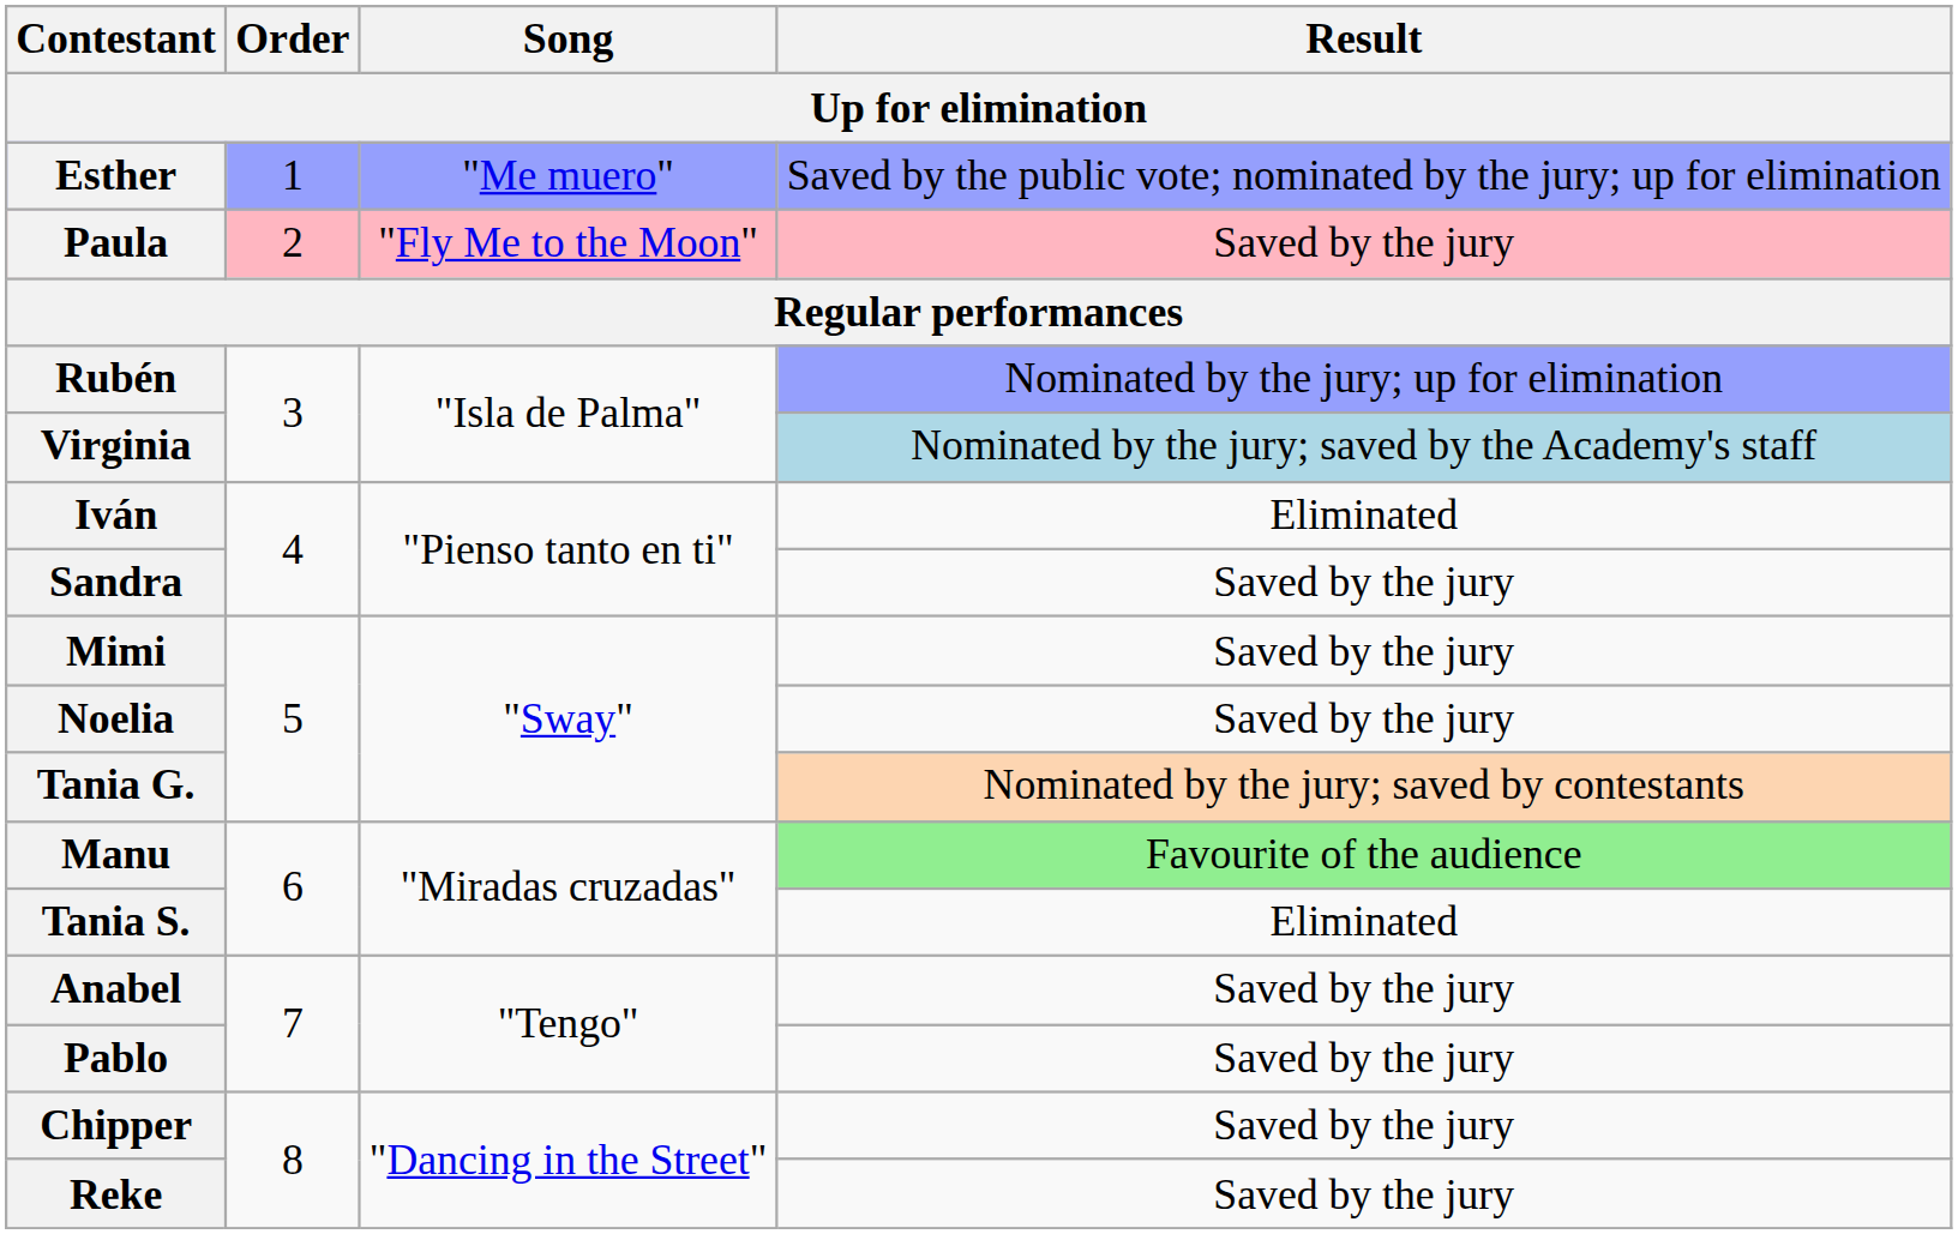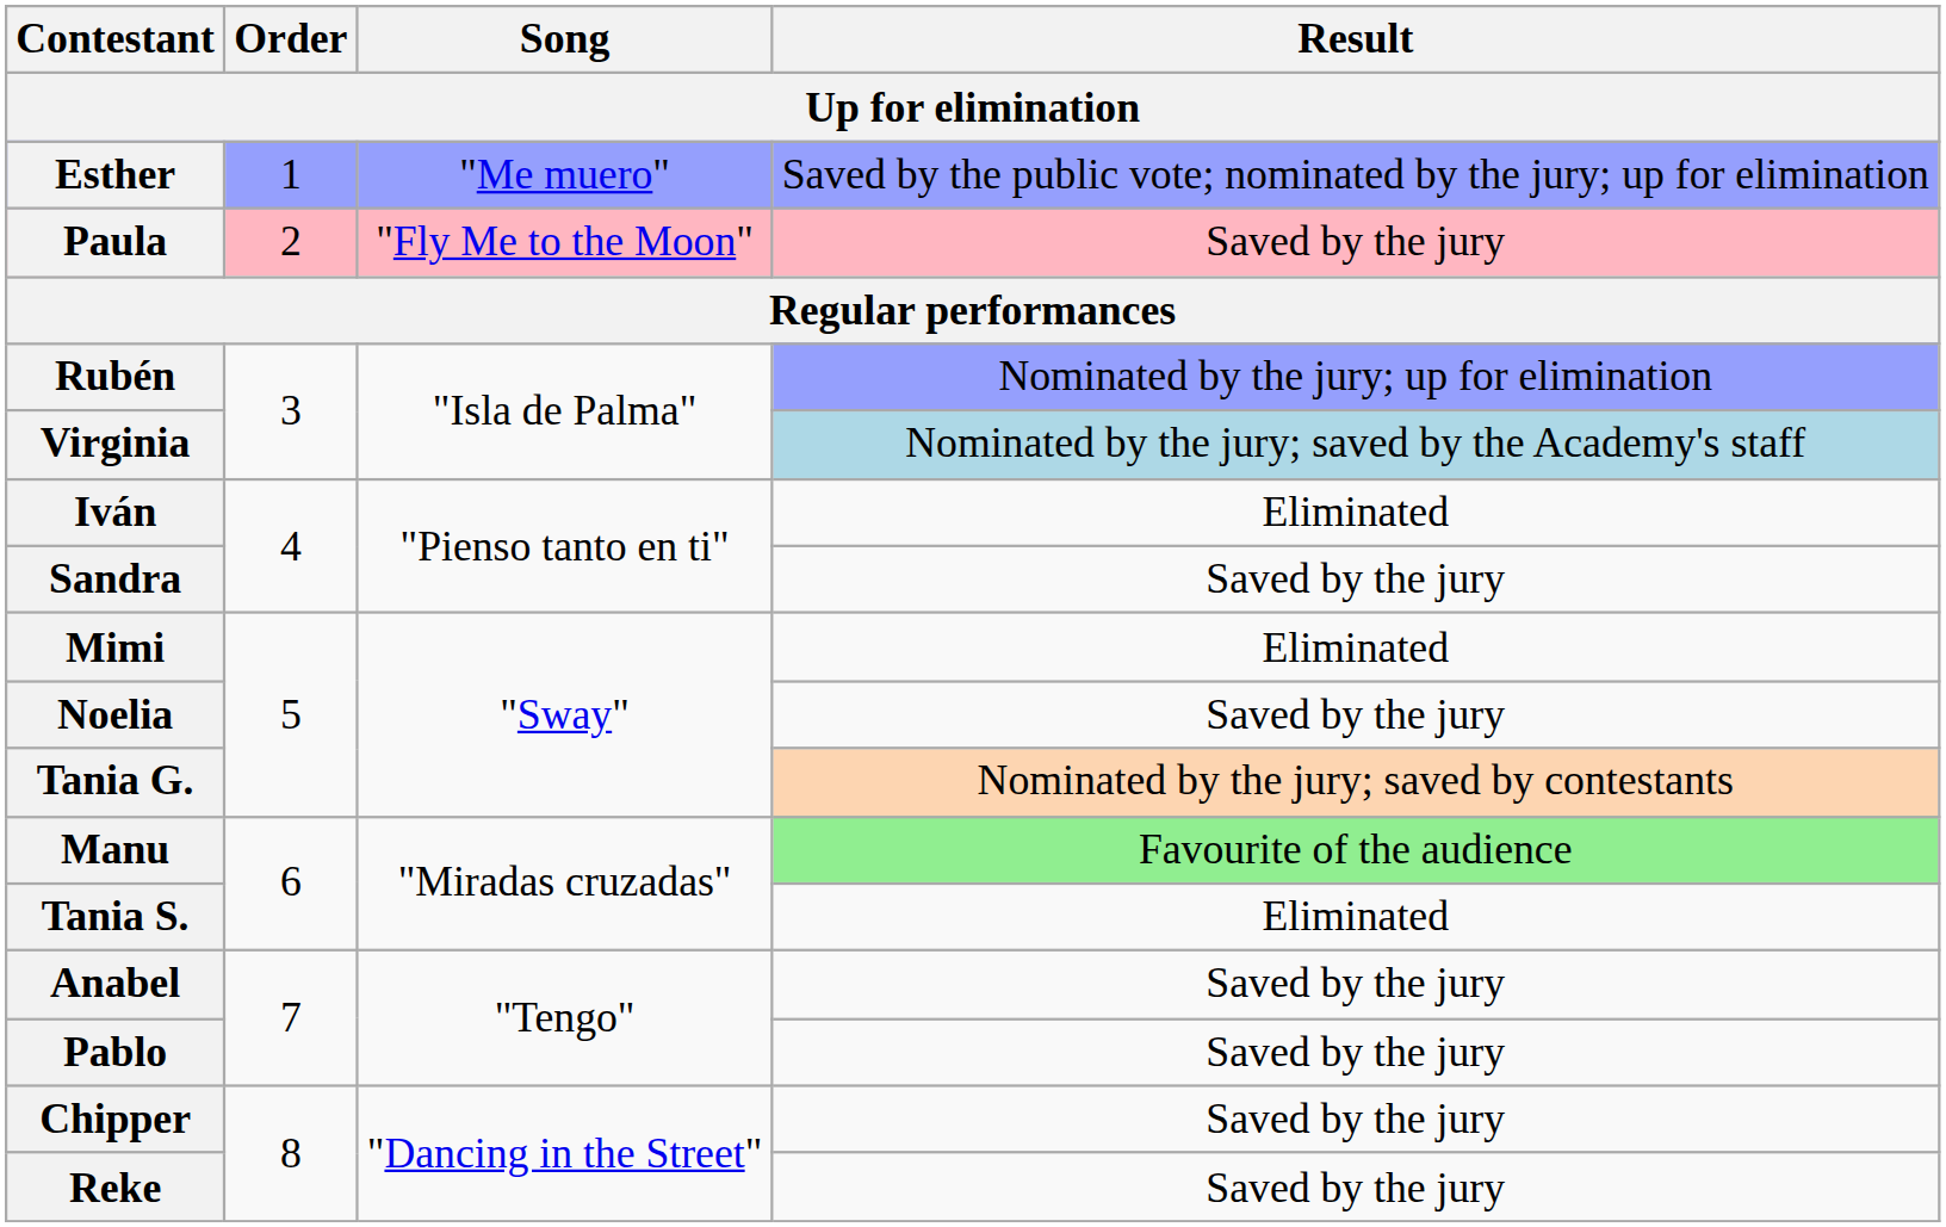 <table class="wikitable plainrowheaders" style="text-align:center;">
 <tr>
 <th scope="col">Contestant</th>
 <th scope="col">Order</th>
 <th scope="col">Song</th>
 <th scope="col">Result</th>
 </tr>
 <tr>
 <th colspan="4">Up for elimination</th>
 </tr>
 <tr style="background:#959ffd;">
 <th scope="row">Esther</th>
 <td>1</td>
 <td>"<a href='#'>Me muero</a>"</td>
 <td>Saved by the public vote; nominated by the jury; up for elimination</td>
 </tr>
 <tr style="background:lightpink;">
 <th scope="row">Paula</th>
 <td>2</td>
 <td>"<a href='#'>Fly Me to the Moon</a>"</td>
 <td>Saved by the jury</td>
 </tr>
 <tr>
 <th colspan="4">Regular performances</th>
 </tr>
 <tr>
 <th scope="row">Rubén</th>
 <td rowspan="2">3</td>
 <td rowspan="2">"Isla de Palma"</td>
 <td style="background:#959ffd;">Nominated by the jury; up for elimination</td>
 </tr>
 <tr>
 <th scope="row">Virginia</th>
 <td style="background:lightblue;">Nominated by the jury; saved by the Academy's staff</td>
 </tr>
 <tr>
 <th scope="row">Iván</th>
 <td rowspan="2">4</td>
 <td rowspan="2">"Pienso tanto en ti"</td>
 <td>Eliminated</td>
 </tr>
 <tr>
 <th scope="row">Sandra</th>
 <td>Saved by the jury</td>
 </tr>
 <tr>
 <th scope="row">Mimi</th>
 <td rowspan="3">5</td>
 <td rowspan="3">"<a href='#'>Sway</a>"</td>
-<td>Saved by the jury</td>
+<td>Eliminated</td>
 </tr>
 <tr>
 <th scope="row">Noelia</th>
 <td>Saved by the jury</td>
 </tr>
 <tr>
 <th scope="row">Tania G.</th>
 <td style="background:#fdd5b1;">Nominated by the jury; saved by contestants</td>
 </tr>
 <tr>
 <th scope="row">Manu</th>
 <td rowspan="2">6</td>
 <td rowspan="2">"Miradas cruzadas"</td>
 <td style="background:lightgreen;">Favourite of the audience</td>
 </tr>
 <tr>
 <th scope="row">Tania S.</th>
 <td>Eliminated</td>
 </tr>
 <tr>
 <th scope="row">Anabel</th>
 <td rowspan="2">7</td>
 <td rowspan="2">"Tengo"</td>
 <td>Saved by the jury</td>
 </tr>
 <tr>
 <th scope="row">Pablo</th>
 <td>Saved by the jury</td>
 </tr>
 <tr>
 <th scope="row">Chipper</th>
 <td rowspan="2">8</td>
 <td rowspan="2">"<a href='#'>Dancing in the Street</a>"</td>
 <td>Saved by the jury</td>
 </tr>
 <tr>
 <th scope="row">Reke</th>
 <td>Saved by the jury</td>
 </tr>
 </table>
